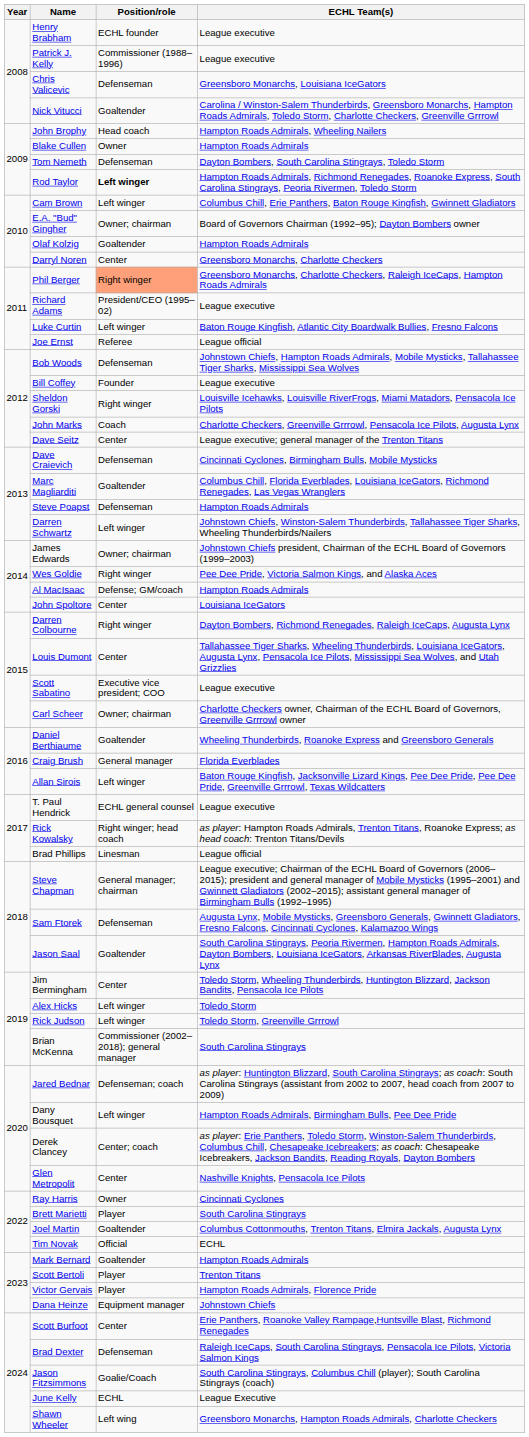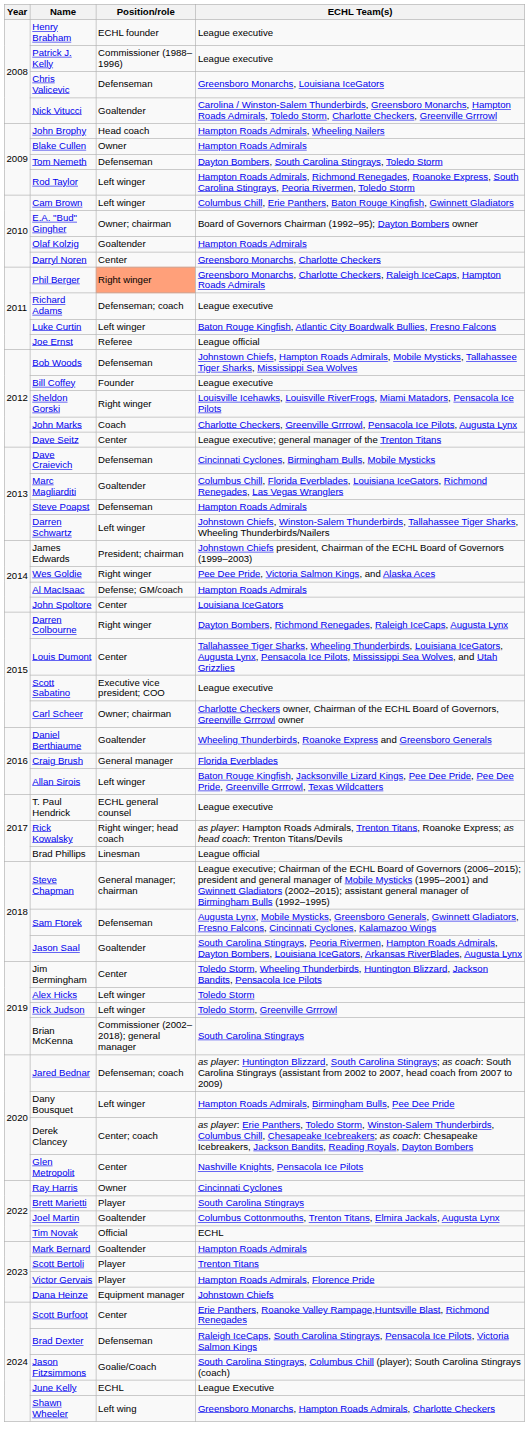 <table class="wikitable">
 <tr>
 <th>Year</th>
 <th>Name</th>
 <th>Position/role</th>
 <th>ECHL Team(s)</th>
 </tr>
 <tr>
 <td rowspan="4">2008</td>
 <td><a href='#'>Henry Brabham</a></td>
 <td>ECHL founder</td>
 <td>League executive</td>
 </tr>
 <tr>
 <td><a href='#'>Patrick J. Kelly</a></td>
 <td>Commissioner (1988–1996)</td>
 <td>League executive</td>
 </tr>
 <tr>
 <td><a href='#'>Chris Valicevic</a></td>
 <td>Defenseman</td>
 <td><a href='#'>Greensboro Monarchs</a>, <a href='#'>Louisiana IceGators</a></td>
 </tr>
 <tr>
 <td><a href='#'>Nick Vitucci</a></td>
 <td>Goaltender</td>
 <td><a href='#'>Carolina / Winston-Salem Thunderbirds</a>, <a href='#'>Greensboro Monarchs</a>, <a href='#'>Hampton Roads Admirals</a>, <a href='#'>Toledo Storm</a>, <a href='#'>Charlotte Checkers</a>, <a href='#'>Greenville Grrrowl</a></td>
 </tr>
 <tr>
 <td rowspan="4">2009</td>
 <td><a href='#'>John Brophy</a></td>
 <td>Head coach</td>
 <td><a href='#'>Hampton Roads Admirals</a>, <a href='#'>Wheeling Nailers</a></td>
 </tr>
 <tr>
 <td><a href='#'>Blake Cullen</a></td>
 <td>Owner</td>
 <td><a href='#'>Hampton Roads Admirals</a></td>
 </tr>
 <tr>
 <td><a href='#'>Tom Nemeth</a></td>
 <td>Defenseman</td>
 <td><a href='#'>Dayton Bombers</a>, <a href='#'>South Carolina Stingrays</a>, <a href='#'>Toledo Storm</a></td>
 </tr>
 <tr>
 <td><a href='#'>Rod Taylor</a></td>
-<td><strong>Left winger</strong></td>
+<td>Left winger</td>
 <td><a href='#'>Hampton Roads Admirals</a>, <a href='#'>Richmond Renegades</a>, <a href='#'>Roanoke Express</a>, <a href='#'>South Carolina Stingrays</a>, <a href='#'>Peoria Rivermen</a>, <a href='#'>Toledo Storm</a></td>
 </tr>
 <tr>
 <td rowspan="4">2010</td>
 <td><a href='#'>Cam Brown</a></td>
 <td>Left winger</td>
 <td><a href='#'>Columbus Chill</a>, <a href='#'>Erie Panthers</a>, <a href='#'>Baton Rouge Kingfish</a>, <a href='#'>Gwinnett Gladiators</a></td>
 </tr>
 <tr>
 <td><a href='#'>E.A. "Bud" Gingher</a></td>
 <td>Owner; chairman</td>
 <td>Board of Governors Chairman (1992–95); <a href='#'>Dayton Bombers</a> owner</td>
 </tr>
 <tr>
 <td><a href='#'>Olaf Kolzig</a></td>
 <td>Goaltender</td>
 <td><a href='#'>Hampton Roads Admirals</a></td>
 </tr>
 <tr>
 <td><a href='#'>Darryl Noren</a></td>
 <td>Center</td>
 <td><a href='#'>Greensboro Monarchs</a>, <a href='#'>Charlotte Checkers</a></td>
 </tr>
 <tr>
 <td rowspan="4">2011</td>
 <td><a href='#'>Phil Berger</a></td>
 <td style="background: lightsalmon;">Right winger</td>
 <td><a href='#'>Greensboro Monarchs</a>, <a href='#'>Charlotte Checkers</a>, <a href='#'>Raleigh IceCaps</a>, <a href='#'>Hampton Roads Admirals</a></td>
 </tr>
 <tr>
 <td><a href='#'>Richard Adams</a></td>
-<td>President/CEO (1995–02)</td>
+<td>Defenseman; coach</td>
 <td>League executive</td>
 </tr>
 <tr>
 <td><a href='#'>Luke Curtin</a></td>
 <td>Left winger</td>
 <td><a href='#'>Baton Rouge Kingfish</a>, <a href='#'>Atlantic City Boardwalk Bullies</a>, <a href='#'>Fresno Falcons</a></td>
 </tr>
 <tr>
 <td><a href='#'>Joe Ernst</a></td>
 <td>Referee</td>
 <td>League official</td>
 </tr>
 <tr>
 <td rowspan="5">2012</td>
 <td><a href='#'>Bob Woods</a></td>
 <td>Defenseman</td>
 <td><a href='#'>Johnstown Chiefs</a>, <a href='#'>Hampton Roads Admirals</a>, <a href='#'>Mobile Mysticks</a>, <a href='#'>Tallahassee Tiger Sharks</a>, <a href='#'>Mississippi Sea Wolves</a></td>
 </tr>
 <tr>
 <td><a href='#'>Bill Coffey</a></td>
 <td>Founder</td>
 <td>League executive</td>
 </tr>
 <tr>
 <td><a href='#'>Sheldon Gorski</a></td>
 <td>Right winger</td>
 <td><a href='#'>Louisville Icehawks</a>, <a href='#'>Louisville RiverFrogs</a>, <a href='#'>Miami Matadors</a>, <a href='#'>Pensacola Ice Pilots</a></td>
 </tr>
 <tr>
 <td><a href='#'>John Marks</a></td>
 <td>Coach</td>
 <td><a href='#'>Charlotte Checkers</a>, <a href='#'>Greenville Grrrowl</a>, <a href='#'>Pensacola Ice Pilots</a>, <a href='#'>Augusta Lynx</a></td>
 </tr>
 <tr>
 <td><a href='#'>Dave Seitz</a></td>
 <td>Center</td>
 <td>League executive; general manager of the <a href='#'>Trenton Titans</a></td>
 </tr>
 <tr>
 <td rowspan="4">2013</td>
 <td><a href='#'>Dave Craievich</a></td>
 <td>Defenseman</td>
 <td><a href='#'>Cincinnati Cyclones</a>, <a href='#'>Birmingham Bulls</a>, <a href='#'>Mobile Mysticks</a></td>
 </tr>
 <tr>
 <td><a href='#'>Marc Magliarditi</a></td>
 <td>Goaltender</td>
 <td><a href='#'>Columbus Chill</a>, <a href='#'>Florida Everblades</a>, <a href='#'>Louisiana IceGators</a>, <a href='#'>Richmond Renegades</a>, <a href='#'>Las Vegas Wranglers</a></td>
 </tr>
 <tr>
 <td><a href='#'>Steve Poapst</a></td>
 <td>Defenseman</td>
 <td><a href='#'>Hampton Roads Admirals</a></td>
 </tr>
 <tr>
 <td><a href='#'>Darren Schwartz</a></td>
 <td>Left winger</td>
 <td><a href='#'>Johnstown Chiefs</a>, <a href='#'>Winston-Salem Thunderbirds</a>, <a href='#'>Tallahassee Tiger Sharks</a>, Wheeling Thunderbirds/Nailers</td>
 </tr>
 <tr>
 <td rowspan="4">2014</td>
 <td>James Edwards</td>
-<td>Owner; chairman</td>
+<td>President; chairman</td>
 <td><a href='#'>Johnstown Chiefs</a> president, Chairman of the ECHL Board of Governors (1999–2003)</td>
 </tr>
 <tr>
 <td><a href='#'>Wes Goldie</a></td>
 <td>Right winger</td>
 <td><a href='#'>Pee Dee Pride</a>, <a href='#'>Victoria Salmon Kings</a>, and <a href='#'>Alaska Aces</a></td>
 </tr>
 <tr>
 <td><a href='#'>Al MacIsaac</a></td>
 <td>Defense; GM/coach</td>
 <td><a href='#'>Hampton Roads Admirals</a></td>
 </tr>
 <tr>
 <td><a href='#'>John Spoltore</a></td>
 <td>Center</td>
 <td><a href='#'>Louisiana IceGators</a></td>
 </tr>
 <tr>
 <td rowspan="4">2015</td>
 <td><a href='#'>Darren Colbourne</a></td>
 <td>Right winger</td>
 <td><a href='#'>Dayton Bombers</a>, <a href='#'>Richmond Renegades</a>, <a href='#'>Raleigh IceCaps</a>, <a href='#'>Augusta Lynx</a></td>
 </tr>
 <tr>
 <td><a href='#'>Louis Dumont</a></td>
 <td>Center</td>
 <td><a href='#'>Tallahassee Tiger Sharks</a>, <a href='#'>Wheeling Thunderbirds</a>, <a href='#'>Louisiana IceGators</a>, <a href='#'>Augusta Lynx</a>, <a href='#'>Pensacola Ice Pilots</a>, <a href='#'>Mississippi Sea Wolves</a>, and <a href='#'>Utah Grizzlies</a></td>
 </tr>
 <tr>
 <td><a href='#'>Scott Sabatino</a></td>
 <td>Executive vice president; COO</td>
 <td>League executive</td>
 </tr>
 <tr>
 <td><a href='#'>Carl Scheer</a></td>
 <td>Owner; chairman</td>
 <td><a href='#'>Charlotte Checkers</a> owner, Chairman of the ECHL Board of Governors, <a href='#'>Greenville Grrrowl</a> owner</td>
 </tr>
 <tr>
 <td rowspan="3">2016</td>
 <td><a href='#'>Daniel Berthiaume</a></td>
 <td>Goaltender</td>
 <td><a href='#'>Wheeling Thunderbirds</a>, <a href='#'>Roanoke Express</a> and <a href='#'>Greensboro Generals</a></td>
 </tr>
 <tr>
 <td><a href='#'>Craig Brush</a></td>
 <td>General manager</td>
 <td><a href='#'>Florida Everblades</a></td>
 </tr>
 <tr>
 <td><a href='#'>Allan Sirois</a></td>
 <td>Left winger</td>
 <td><a href='#'>Baton Rouge Kingfish</a>, <a href='#'>Jacksonville Lizard Kings</a>, <a href='#'>Pee Dee Pride</a>, <a href='#'>Pee Dee Pride</a>, <a href='#'>Greenville Grrrowl</a>, <a href='#'>Texas Wildcatters</a></td>
 </tr>
 <tr>
 <td rowspan="3">2017</td>
 <td>T. Paul Hendrick</td>
 <td>ECHL general counsel</td>
 <td>League executive</td>
 </tr>
 <tr>
 <td><a href='#'>Rick Kowalsky</a></td>
 <td>Right winger; head coach</td>
 <td><em>as player</em>: Hampton Roads Admirals, <a href='#'>Trenton Titans</a>, Roanoke Express; <em>as head coach</em>: Trenton Titans/Devils</td>
 </tr>
 <tr>
 <td>Brad Phillips</td>
 <td>Linesman</td>
 <td>League official</td>
 </tr>
 <tr>
 <td rowspan="3">2018</td>
 <td><a href='#'>Steve Chapman</a></td>
 <td>General manager; chairman</td>
 <td>League executive; Chairman of the ECHL Board of Governors (2006–2015); president and general manager of <a href='#'>Mobile Mysticks</a> (1995–2001) and <a href='#'>Gwinnett Gladiators</a> (2002–2015); assistant general manager of <a href='#'>Birmingham Bulls</a> (1992–1995)</td>
 </tr>
 <tr>
 <td><a href='#'>Sam Ftorek</a></td>
 <td>Defenseman</td>
 <td><a href='#'>Augusta Lynx</a>, <a href='#'>Mobile Mysticks</a>, <a href='#'>Greensboro Generals</a>, <a href='#'>Gwinnett Gladiators</a>, <a href='#'>Fresno Falcons</a>, <a href='#'>Cincinnati Cyclones</a>, <a href='#'>Kalamazoo Wings</a></td>
 </tr>
 <tr>
 <td><a href='#'>Jason Saal</a></td>
 <td>Goaltender</td>
 <td><a href='#'>South Carolina Stingrays</a>, <a href='#'>Peoria Rivermen</a>, <a href='#'>Hampton Roads Admirals</a>, <a href='#'>Dayton Bombers</a>, <a href='#'>Louisiana IceGators</a>, <a href='#'>Arkansas RiverBlades</a>, <a href='#'>Augusta Lynx</a></td>
 </tr>
 <tr>
 <td rowspan="4">2019</td>
 <td>Jim Bermingham</td>
 <td>Center</td>
 <td><a href='#'>Toledo Storm</a>, <a href='#'>Wheeling Thunderbirds</a>, <a href='#'>Huntington Blizzard</a>, <a href='#'>Jackson Bandits</a>, <a href='#'>Pensacola Ice Pilots</a></td>
 </tr>
 <tr>
 <td><a href='#'>Alex Hicks</a></td>
 <td>Left winger</td>
 <td><a href='#'>Toledo Storm</a></td>
 </tr>
 <tr>
 <td><a href='#'>Rick Judson</a></td>
 <td>Left winger</td>
 <td><a href='#'>Toledo Storm</a>, <a href='#'>Greenville Grrrowl</a></td>
 </tr>
 <tr>
 <td>Brian McKenna</td>
 <td>Commissioner (2002–2018); general manager</td>
 <td><a href='#'>South Carolina Stingrays</a></td>
 </tr>
 <tr>
 <td rowspan="4">2020</td>
 <td><a href='#'>Jared Bednar</a></td>
 <td>Defenseman; coach</td>
 <td><em>as player</em>: <a href='#'>Huntington Blizzard</a>, <a href='#'>South Carolina Stingrays</a>; <em>as coach</em>: South Carolina Stingrays (assistant from 2002 to 2007, head coach from 2007 to 2009)</td>
 </tr>
 <tr>
 <td>Dany Bousquet</td>
 <td>Left winger</td>
 <td><a href='#'>Hampton Roads Admirals</a>, <a href='#'>Birmingham Bulls</a>, <a href='#'>Pee Dee Pride</a></td>
 </tr>
 <tr>
 <td>Derek Clancey</td>
 <td>Center; coach</td>
 <td><em>as player</em>: <a href='#'>Erie Panthers</a>, <a href='#'>Toledo Storm</a>, <a href='#'>Winston-Salem Thunderbirds</a>, <a href='#'>Columbus Chill</a>, <a href='#'>Chesapeake Icebreakers</a>; <em>as coach</em>: Chesapeake Icebreakers, <a href='#'>Jackson Bandits</a>, <a href='#'>Reading Royals</a>, <a href='#'>Dayton Bombers</a></td>
 </tr>
 <tr>
 <td><a href='#'>Glen Metropolit</a></td>
 <td>Center</td>
 <td><a href='#'>Nashville Knights</a>, <a href='#'>Pensacola Ice Pilots</a></td>
 </tr>
 <tr>
 <td rowspan="4">2022</td>
 <td><a href='#'>Ray Harris</a></td>
 <td>Owner</td>
 <td><a href='#'>Cincinnati Cyclones</a></td>
 </tr>
 <tr>
 <td><a href='#'>Brett Marietti</a></td>
 <td>Player</td>
 <td><a href='#'>South Carolina Stingrays</a></td>
 </tr>
 <tr>
 <td><a href='#'>Joel Martin</a></td>
 <td>Goaltender</td>
 <td><a href='#'>Columbus Cottonmouths</a>, <a href='#'>Trenton Titans</a>, <a href='#'>Elmira Jackals</a>, <a href='#'>Augusta Lynx</a></td>
 </tr>
 <tr>
 <td><a href='#'>Tim Novak</a></td>
 <td>Official</td>
 <td>ECHL</td>
 </tr>
 <tr>
 <td rowspan="4">2023</td>
 <td><a href='#'>Mark Bernard</a></td>
 <td>Goaltender</td>
 <td><a href='#'>Hampton Roads Admirals</a></td>
 </tr>
 <tr>
 <td><a href='#'>Scott Bertoli</a></td>
 <td>Player</td>
 <td><a href='#'>Trenton Titans</a></td>
 </tr>
 <tr>
 <td><a href='#'>Victor Gervais</a></td>
 <td>Player</td>
 <td><a href='#'>Hampton Roads Admirals</a>, <a href='#'>Florence Pride</a></td>
 </tr>
 <tr>
 <td><a href='#'>Dana Heinze</a></td>
 <td>Equipment manager</td>
 <td><a href='#'>Johnstown Chiefs</a></td>
 </tr>
 <tr>
 <td rowspan="5">2024</td>
 <td><a href='#'>Scott Burfoot</a></td>
 <td>Center</td>
 <td><a href='#'>Erie Panthers</a>, <a href='#'>Roanoke Valley Rampage</a>,<a href='#'>Huntsville Blast</a>, <a href='#'>Richmond Renegades</a></td>
 </tr>
 <tr>
 <td><a href='#'>Brad Dexter</a></td>
 <td>Defenseman</td>
 <td><a href='#'>Raleigh IceCaps</a>, <a href='#'>South Carolina Stingrays</a>, <a href='#'>Pensacola Ice Pilots</a>, <a href='#'>Victoria Salmon Kings</a></td>
 </tr>
 <tr>
 <td><a href='#'>Jason Fitzsimmons</a></td>
 <td>Goalie/Coach</td>
 <td><a href='#'>South Carolina Stingrays</a>, <a href='#'>Columbus Chill</a> (player); South Carolina Stingrays (coach)</td>
 </tr>
 <tr>
 <td><a href='#'>June Kelly</a></td>
 <td>ECHL</td>
 <td>League Executive</td>
 </tr>
 <tr>
 <td><a href='#'>Shawn Wheeler</a></td>
 <td>Left wing</td>
 <td><a href='#'>Greensboro Monarchs</a>, <a href='#'>Hampton Roads Admirals</a>, <a href='#'>Charlotte Checkers</a></td>
 </tr>
 </table>
